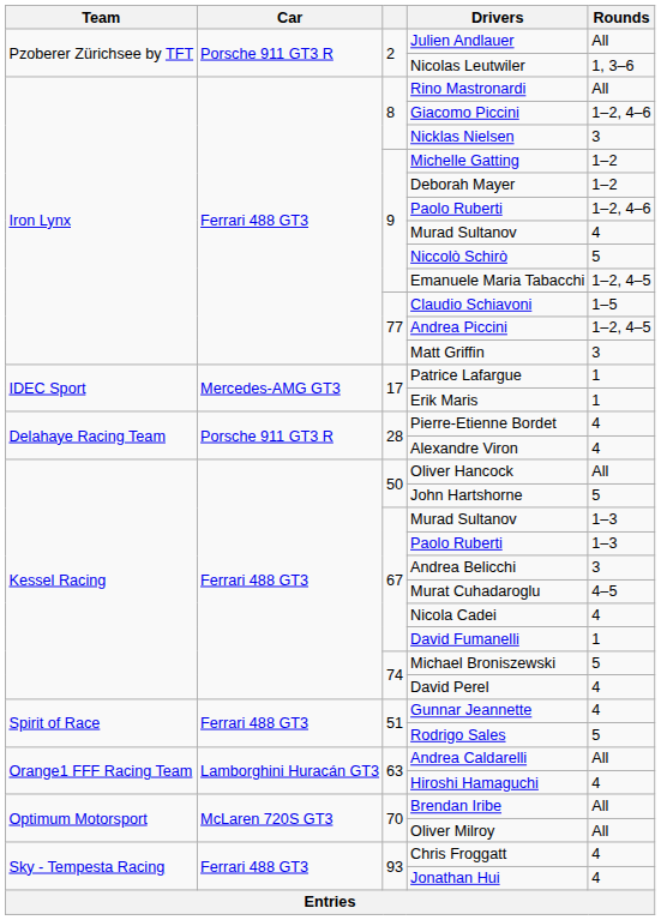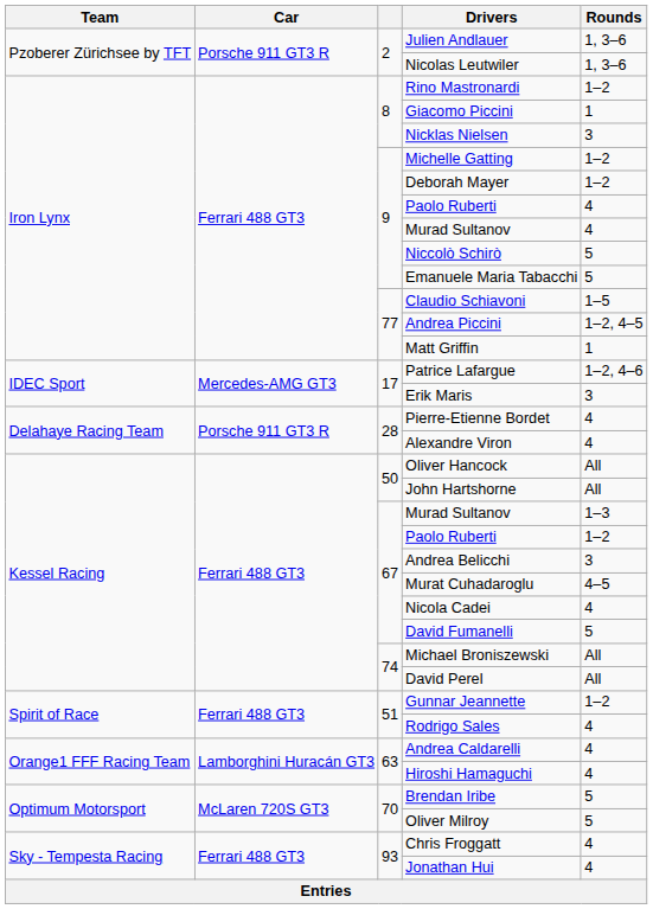 <table class="wikitable" style="font-size:85%;">
 <tr>
 <th>Team</th>
 <th>Car</th>
 <th></th>
 <th>Drivers</th>
 <th>Rounds</th>
 </tr>
 <tr>
 <td rowspan=2> Pzoberer Zürichsee by <a href='#'>TFT</a></td>
 <td rowspan=2><a href='#'>Porsche 911 GT3 R</a></td>
 <td rowspan=2>2</td>
 <td> <a href='#'>Julien Andlauer</a></td>
-<td>All</td>
+<td>1, 3–6</td>
 </tr>
 <tr>
 <td> Nicolas Leutwiler</td>
 <td>1, 3–6</td>
 </tr>
 <tr>
 <td rowspan=12> <a href='#'>Iron Lynx</a></td>
 <td rowspan=12><a href='#'>Ferrari 488 GT3</a></td>
 <td rowspan=3>8</td>
 <td> <a href='#'>Rino Mastronardi</a></td>
-<td>All</td>
+<td>1–2</td>
 </tr>
 <tr>
 <td> <a href='#'>Giacomo Piccini</a></td>
-<td>1–2, 4–6</td>
+<td>1</td>
 </tr>
 <tr>
 <td> <a href='#'>Nicklas Nielsen</a></td>
 <td>3</td>
 </tr>
 <tr>
 <td rowspan=6>9</td>
 <td> <a href='#'>Michelle Gatting</a></td>
 <td>1–2</td>
 </tr>
 <tr>
 <td> Deborah Mayer</td>
 <td>1–2</td>
 </tr>
 <tr>
 <td> <a href='#'>Paolo Ruberti</a></td>
-<td>1–2, 4–6</td>
+<td>4</td>
 </tr>
 <tr>
 <td> Murad Sultanov</td>
 <td>4</td>
 </tr>
 <tr>
 <td> <a href='#'>Niccolò Schirò</a></td>
 <td>5</td>
 </tr>
 <tr>
 <td> Emanuele Maria Tabacchi</td>
-<td>1–2, 4–5</td>
+<td>5</td>
 </tr>
 <tr>
 <td rowspan=3>77</td>
 <td> <a href='#'>Claudio Schiavoni</a></td>
 <td>1–5</td>
 </tr>
 <tr>
 <td> <a href='#'>Andrea Piccini</a></td>
 <td>1–2, 4–5</td>
 </tr>
 <tr>
 <td> Matt Griffin</td>
-<td>3</td>
+<td>1</td>
 </tr>
 <tr>
 <td rowspan=2> <a href='#'>IDEC Sport</a></td>
 <td rowspan=2><a href='#'>Mercedes-AMG GT3</a></td>
 <td rowspan=2>17</td>
 <td> Patrice Lafargue</td>
-<td>1</td>
+<td>1–2, 4–6</td>
 </tr>
 <tr>
 <td> Erik Maris</td>
-<td>1</td>
+<td>3</td>
 </tr>
 <tr>
 <td rowspan=2> <a href='#'>Delahaye Racing Team</a></td>
 <td rowspan=2><a href='#'>Porsche 911 GT3 R</a></td>
 <td rowspan=2>28</td>
 <td> Pierre-Etienne Bordet</td>
 <td>4</td>
 </tr>
 <tr>
 <td> Alexandre Viron</td>
 <td>4</td>
 </tr>
 <tr>
 <td rowspan=10> <a href='#'>Kessel Racing</a></td>
 <td rowspan=10><a href='#'>Ferrari 488 GT3</a></td>
 <td rowspan=2>50</td>
 <td> Oliver Hancock</td>
 <td>All</td>
 </tr>
 <tr>
 <td> John Hartshorne</td>
-<td>5</td>
+<td>All</td>
 </tr>
 <tr>
 <td rowspan=6>67</td>
 <td> Murad Sultanov</td>
 <td>1–3</td>
 </tr>
 <tr>
 <td> <a href='#'>Paolo Ruberti</a></td>
-<td>1–3</td>
+<td>1–2</td>
 </tr>
 <tr>
 <td> Andrea Belicchi</td>
 <td>3</td>
 </tr>
 <tr>
 <td> Murat Cuhadaroglu</td>
 <td>4–5</td>
 </tr>
 <tr>
 <td> Nicola Cadei</td>
 <td>4</td>
 </tr>
 <tr>
 <td> <a href='#'>David Fumanelli</a></td>
-<td>1</td>
+<td>5</td>
 </tr>
 <tr>
 <td rowspan=2>74</td>
 <td> Michael Broniszewski</td>
-<td>5</td>
+<td>All</td>
 </tr>
 <tr>
 <td> David Perel</td>
-<td>4</td>
+<td>All</td>
 </tr>
 <tr>
 <td rowspan=2> <a href='#'>Spirit of Race</a></td>
 <td rowspan=2><a href='#'>Ferrari 488 GT3</a></td>
 <td rowspan=2>51</td>
 <td> <a href='#'>Gunnar Jeannette</a></td>
-<td>4</td>
+<td>1–2</td>
 </tr>
 <tr>
 <td> <a href='#'>Rodrigo Sales</a></td>
-<td>5</td>
+<td>4</td>
 </tr>
 <tr>
 <td rowspan=2> <a href='#'>Orange1 FFF Racing Team</a></td>
 <td rowspan=2><a href='#'>Lamborghini Huracán GT3</a></td>
 <td rowspan=2>63</td>
 <td> <a href='#'>Andrea Caldarelli</a></td>
-<td>All</td>
+<td>4</td>
 </tr>
 <tr>
 <td> <a href='#'>Hiroshi Hamaguchi</a></td>
 <td>4</td>
 </tr>
 <tr>
 <td rowspan=2> <a href='#'>Optimum Motorsport</a></td>
 <td rowspan=2><a href='#'>McLaren 720S GT3</a></td>
 <td rowspan=2>70</td>
 <td> <a href='#'>Brendan Iribe</a></td>
-<td>All</td>
+<td>5</td>
 </tr>
 <tr>
 <td> Oliver Milroy</td>
-<td>All</td>
+<td>5</td>
 </tr>
 <tr>
 <td rowspan=2> <a href='#'>Sky - Tempesta Racing</a></td>
 <td rowspan=2><a href='#'>Ferrari 488 GT3</a></td>
 <td rowspan=2>93</td>
 <td> Chris Froggatt</td>
 <td>4</td>
 </tr>
 <tr>
 <td> <a href='#'>Jonathan Hui</a></td>
 <td>4</td>
 </tr>
 <tr>
 <th colspan=5>Entries</th>
 </tr>
 </table>
